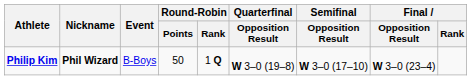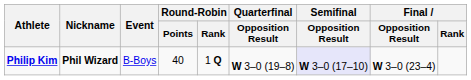 <table class=wikitable style="font-size:90%">
 <tr>
 <th rowspan=2>Athlete</th>
 <th rowspan=2>Nickname</th>
 <th rowspan=2>Event</th>
 <th colspan=2>Round-Robin</th>
 <th>Quarterfinal</th>
 <th>Semifinal</th>
 <th colspan=2>Final / </th>
 </tr>
 <tr style="font-size: 95%">
 <th>Points</th>
 <th>Rank</th>
 <th>Opposition<br>Result</th>
 <th>Opposition<br>Result</th>
 <th>Opposition<br>Result</th>
 <th>Rank</th>
 </tr>
 <tr align=center>
 <td align=left><strong><a href='#'>Philip Kim</a></strong></td>
 <td align=left><strong>Phil Wizard</strong></td>
 <td align=left><a href='#'>B-Boys</a></td>
-<td>50</td>
+<td>40</td>
 <td>1 <strong>Q</strong></td>
 <td><br><strong>W</strong> 3–0 (19–8)</td>
-<td><br><strong>W</strong> 3–0 (17–10)</td>
+<td style="background: lavender;"><br><strong>W</strong> 3–0 (17–10)</td>
 <td><br><strong>W</strong> 3–0 (23–4)</td>
 <td></td>
 </tr>
 </table>
